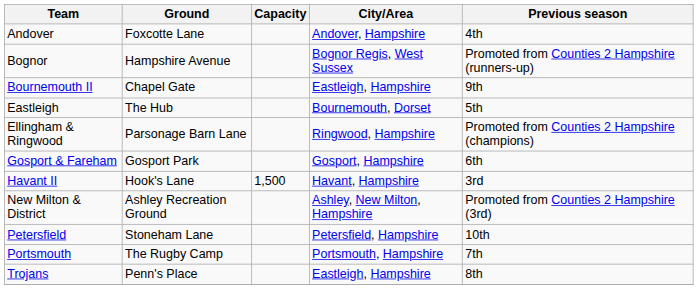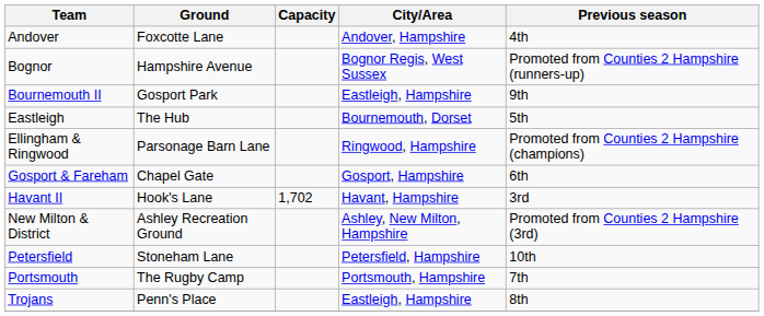 <table class="wikitable sortable" width=100%>
 <tr>
 <th>Team</th>
 <th>Ground</th>
 <th>Capacity</th>
 <th>City/Area</th>
 <th>Previous season</th>
 </tr>
 <tr>
 <td>Andover</td>
 <td>Foxcotte Lane</td>
 <td></td>
 <td><a href='#'>Andover</a>, <a href='#'>Hampshire</a></td>
 <td>4th</td>
 </tr>
 <tr>
 <td>Bognor</td>
 <td>Hampshire Avenue</td>
 <td></td>
 <td><a href='#'>Bognor Regis</a>, <a href='#'>West Sussex</a></td>
 <td>Promoted from <a href='#'>Counties 2 Hampshire</a> (runners-up) </td>
 </tr>
 <tr>
 <td><a href='#'>Bournemouth II</a></td>
-<td>Chapel Gate </td>
+<td>Gosport Park</td>
 <td></td>
 <td><a href='#'>Eastleigh</a>, <a href='#'>Hampshire</a></td>
 <td>9th</td>
 </tr>
 <tr>
 <td>Eastleigh</td>
 <td>The Hub</td>
 <td></td>
 <td><a href='#'>Bournemouth</a>, <a href='#'>Dorset</a></td>
 <td>5th</td>
 </tr>
 <tr>
 <td>Ellingham & Ringwood</td>
 <td>Parsonage Barn Lane</td>
 <td></td>
 <td><a href='#'>Ringwood</a>, <a href='#'>Hampshire</a></td>
 <td>Promoted from <a href='#'>Counties 2 Hampshire</a> (champions) </td>
 </tr>
 <tr>
 <td><a href='#'>Gosport & Fareham</a></td>
-<td>Gosport Park</td>
+<td>Chapel Gate </td>
 <td></td>
 <td><a href='#'>Gosport</a>, <a href='#'>Hampshire</a></td>
 <td>6th</td>
 </tr>
 <tr>
 <td><a href='#'>Havant II</a></td>
 <td>Hook's Lane</td>
-<td>1,500</td>
+<td>1,702</td>
 <td><a href='#'>Havant</a>, <a href='#'>Hampshire</a></td>
 <td>3rd</td>
 </tr>
 <tr>
 <td>New Milton & District</td>
 <td>Ashley Recreation Ground</td>
 <td></td>
 <td><a href='#'>Ashley</a>, <a href='#'>New Milton</a>, <a href='#'>Hampshire</a></td>
 <td>Promoted from <a href='#'>Counties 2 Hampshire</a> (3rd) </td>
 </tr>
 <tr>
 <td><a href='#'>Petersfield</a></td>
 <td>Stoneham Lane</td>
 <td></td>
 <td><a href='#'>Petersfield</a>, <a href='#'>Hampshire</a></td>
 <td>10th</td>
 </tr>
 <tr>
 <td><a href='#'>Portsmouth</a></td>
 <td>The Rugby Camp</td>
 <td></td>
 <td><a href='#'>Portsmouth</a>, <a href='#'>Hampshire</a></td>
 <td>7th</td>
 </tr>
 <tr>
 <td><a href='#'>Trojans</a></td>
 <td>Penn's Place</td>
 <td></td>
 <td><a href='#'>Eastleigh</a>, <a href='#'>Hampshire</a></td>
 <td>8th</td>
 </tr>
 <tr>
 </tr>
 </table>
